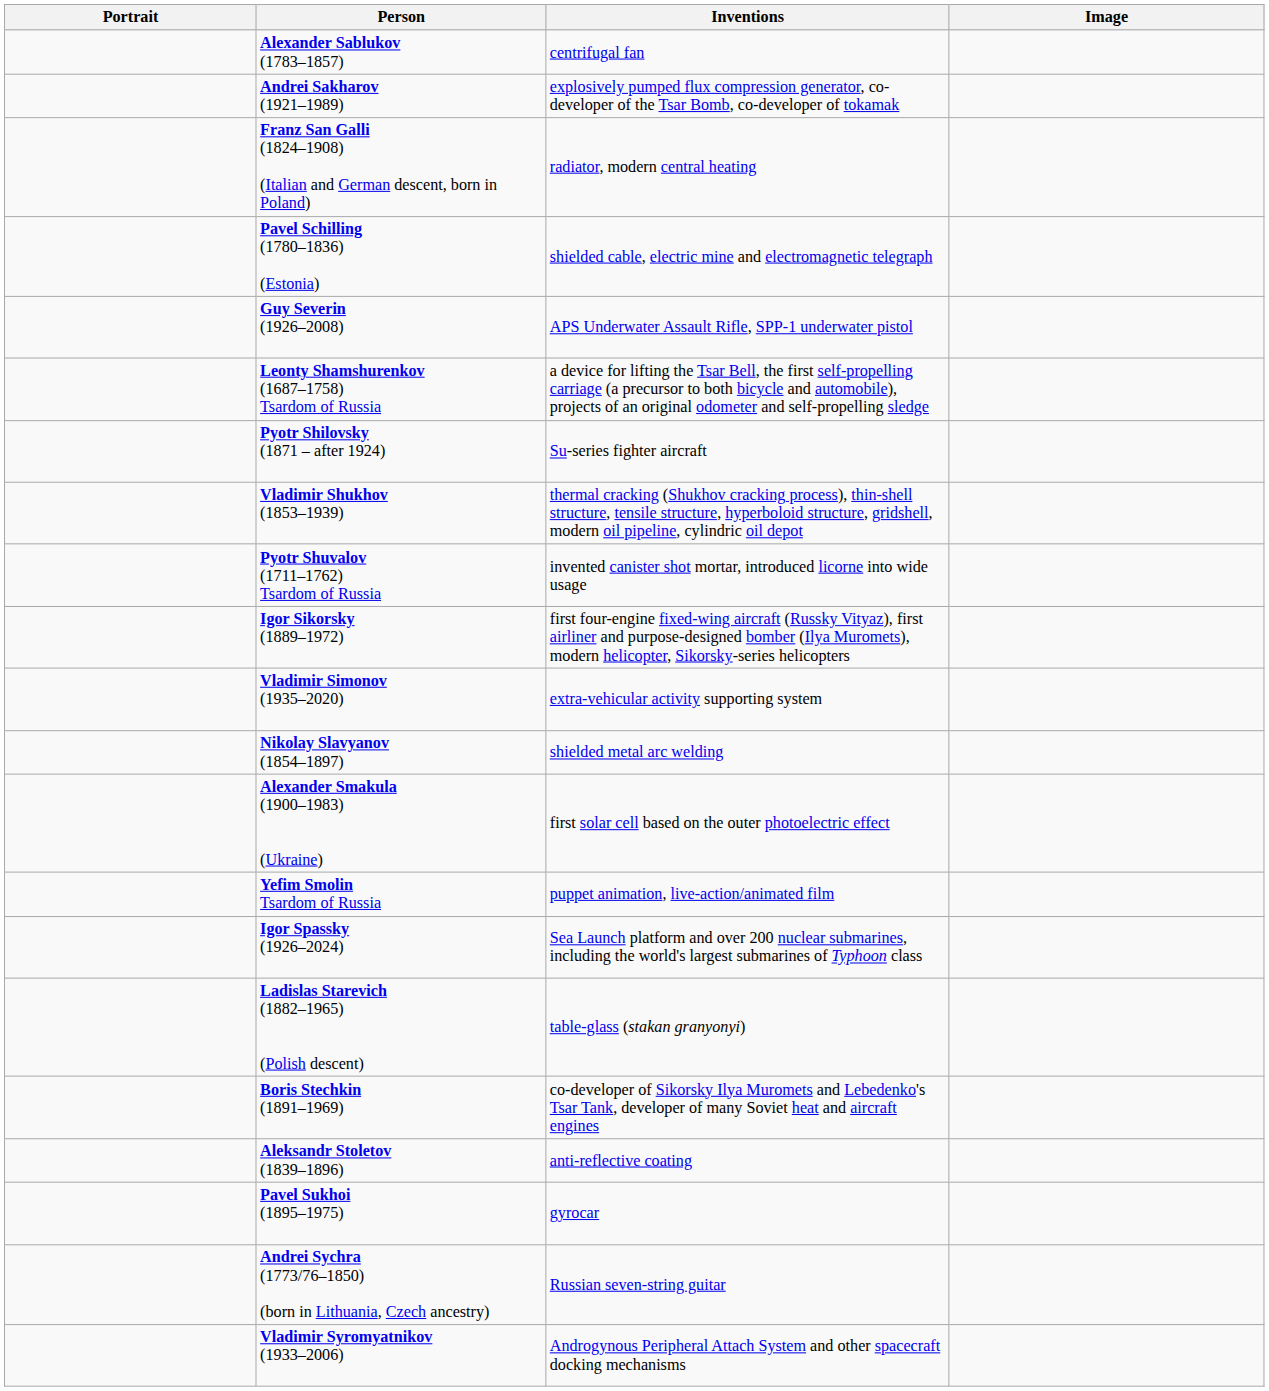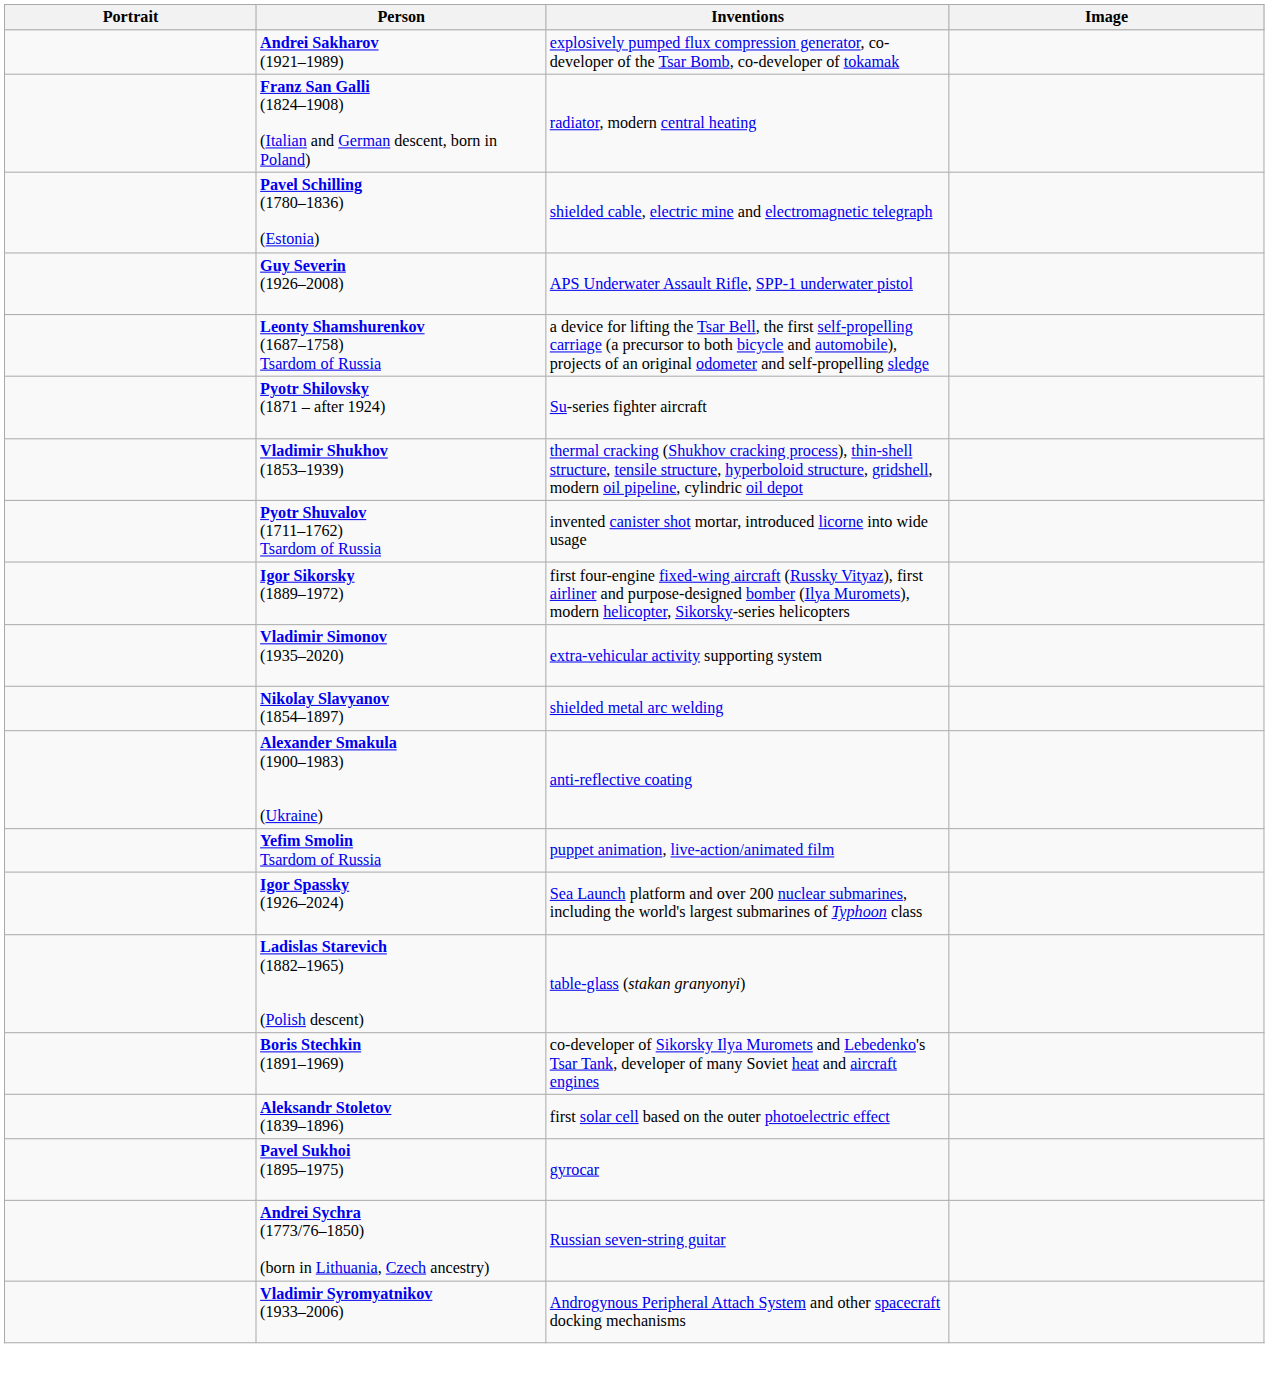 <table class="wikitable">
 <tr style="background:#ccc;">
 <th width=20%>Portrait</th>
 <th width=23%>Person</th>
 <th width=32%>Inventions</th>
 <th width=25%>Image</th>
-</tr>
-<tr>
-<td align=center></td>
-<td><strong><a href='#'>Alexander Sablukov</a></strong><br> (1783–1857)<br> </td>
-<td><a href='#'>centrifugal fan</a></td>
-<td align=center></td>
 </tr>
 <tr>
 <td align=center></td>
 <td><strong><a href='#'>Andrei Sakharov</a></strong><br> (1921–1989)<br> </td>
 <td><a href='#'>explosively pumped flux compression generator</a>, co-developer of the <a href='#'>Tsar Bomb</a>, co-developer of <a href='#'>tokamak</a></td>
 <td align=center></td>
 </tr>
 <tr>
 <td align=center></td>
 <td><strong><a href='#'>Franz San Galli</a></strong><br>(1824–1908)<br><br>(<a href='#'>Italian</a> and <a href='#'>German</a> descent, born in <a href='#'>Poland</a>)</td>
 <td><a href='#'>radiator</a>, modern <a href='#'>central heating</a></td>
 <td align=center></td>
 </tr>
 <tr>
 <td align=center></td>
 <td><strong><a href='#'>Pavel Schilling</a></strong><br> (1780–1836)<br>  <br>(<a href='#'>Estonia</a>)</td>
 <td><a href='#'>shielded cable</a>, <a href='#'>electric mine</a> and <a href='#'>electromagnetic telegraph</a></td>
 <td align=center></td>
 </tr>
 <tr>
 <td align=center></td>
 <td><strong><a href='#'>Guy Severin</a></strong><br> (1926–2008)<br>  <br></td>
 <td><a href='#'>APS Underwater Assault Rifle</a>, <a href='#'>SPP-1 underwater pistol</a></td>
 <td align=center></td>
 </tr>
 <tr>
 <td align=center></td>
 <td><strong><a href='#'>Leonty Shamshurenkov</a></strong><br> (1687–1758)<br> <a href='#'>Tsardom of Russia</a> <br></td>
 <td>a device for lifting the <a href='#'>Tsar Bell</a>, the first <a href='#'>self-propelling carriage</a> (a precursor to both <a href='#'>bicycle</a> and <a href='#'>automobile</a>), projects of an original <a href='#'>odometer</a> and self-propelling <a href='#'>sledge</a></td>
 <td align=center></td>
 </tr>
 <tr>
 <td align=center></td>
 <td><strong><a href='#'>Pyotr Shilovsky</a></strong><br> (1871 – after 1924)<br> <br></td>
 <td><a href='#'>Su</a>-series fighter aircraft</td>
 <td align=center></td>
 </tr>
 <tr>
 <td align=center></td>
 <td><strong><a href='#'>Vladimir Shukhov</a></strong><br> (1853–1939)<br> <br> </td>
 <td><a href='#'>thermal cracking</a> (<a href='#'>Shukhov cracking process</a>), <a href='#'>thin-shell structure</a>, <a href='#'>tensile structure</a>, <a href='#'>hyperboloid structure</a>, <a href='#'>gridshell</a>, modern <a href='#'>oil pipeline</a>, cylindric <a href='#'>oil depot</a></td>
 <td align=center></td>
 </tr>
 <tr>
 <td align=center></td>
 <td><strong><a href='#'>Pyotr Shuvalov</a></strong><br>(1711–1762)<br> <a href='#'>Tsardom of Russia</a><br></td>
 <td>invented <a href='#'>canister shot</a> mortar, introduced <a href='#'>licorne</a> into wide usage</td>
 <td align=center></td>
 </tr>
 <tr>
 <td align=center></td>
 <td><strong><a href='#'>Igor Sikorsky</a></strong><br> (1889–1972)<br> <br></td>
 <td>first four-engine <a href='#'>fixed-wing aircraft</a> (<a href='#'>Russky Vityaz</a>), first <a href='#'>airliner</a> and purpose-designed <a href='#'>bomber</a> (<a href='#'>Ilya Muromets</a>), modern <a href='#'>helicopter</a>, <a href='#'>Sikorsky</a>-series helicopters</td>
 <td align=center></td>
 </tr>
 <tr>
 <td align=center></td>
 <td><strong><a href='#'>Vladimir Simonov</a></strong><br> (1935–2020)<br> <br></td>
 <td><a href='#'>extra-vehicular activity</a> supporting system</td>
 <td align=center></td>
 </tr>
 <tr>
 <td align=center></td>
 <td><strong><a href='#'>Nikolay Slavyanov</a></strong><br> (1854–1897)<br> </td>
 <td><a href='#'>shielded metal arc welding</a></td>
 <td align=center></td>
 </tr>
 <tr>
 <td align=center></td>
 <td><strong><a href='#'>Alexander Smakula</a></strong><br> (1900–1983)<br>  <br><br>(<a href='#'>Ukraine</a>)</td>
-<td>first <a href='#'>solar cell</a> based on the outer <a href='#'>photoelectric effect</a></td>
+<td><a href='#'>anti-reflective coating</a></td>
 <td align=center></td>
 </tr>
 <tr>
 <td align=center></td>
 <td><strong><a href='#'>Yefim Smolin</a></strong><br> <a href='#'>Tsardom of Russia</a><br></td>
 <td><a href='#'>puppet animation</a>, <a href='#'>live-action/animated film</a></td>
 <td align=center></td>
 </tr>
 <tr>
 <td align=center></td>
 <td><strong><a href='#'>Igor Spassky</a></strong><br> (1926–2024)<br> <br></td>
 <td><a href='#'>Sea Launch</a> platform and over 200 <a href='#'>nuclear submarines</a>, including the world's largest submarines of <em><a href='#'>Typhoon</a></em> class</td>
 <td align=center></td>
 </tr>
 <tr>
 <td align=center></td>
 <td><strong><a href='#'>Ladislas Starevich</a></strong><br> (1882–1965)<br> <br><br>(<a href='#'>Polish</a> descent)</td>
 <td><a href='#'>table-glass</a> (<em>stakan granyonyi</em>)</td>
 <td align=center></td>
 </tr>
 <tr>
 <td align=center></td>
 <td><strong><a href='#'>Boris Stechkin</a></strong><br> (1891–1969)<br> <br></td>
 <td>co-developer of <a href='#'>Sikorsky Ilya Muromets</a> and <a href='#'>Lebedenko</a>'s <a href='#'>Tsar Tank</a>, developer of many Soviet <a href='#'>heat</a> and <a href='#'>aircraft engines</a></td>
 <td align=center></td>
 </tr>
 <tr>
 <td align=center></td>
 <td><strong><a href='#'>Aleksandr Stoletov</a></strong><br> (1839–1896)<br></td>
-<td><a href='#'>anti-reflective coating</a></td>
+<td>first <a href='#'>solar cell</a> based on the outer <a href='#'>photoelectric effect</a></td>
 <td align=center></td>
 </tr>
 <tr>
 <td align=center></td>
 <td><strong><a href='#'>Pavel Sukhoi</a></strong><br> (1895–1975)<br> <br></td>
 <td><a href='#'>gyrocar</a></td>
 <td align=center></td>
 </tr>
 <tr>
 <td align=center></td>
 <td><strong><a href='#'>Andrei Sychra</a></strong><br> (1773/76–1850)<br><br>(born in <a href='#'>Lithuania</a>, <a href='#'>Czech</a> ancestry)</td>
 <td><a href='#'>Russian seven-string guitar</a></td>
 <td align=center></td>
 </tr>
 <tr>
 <td align=center></td>
 <td><strong><a href='#'>Vladimir Syromyatnikov</a></strong><br> (1933–2006)<br> <br></td>
 <td><a href='#'>Androgynous Peripheral Attach System</a> and other <a href='#'>spacecraft</a> docking mechanisms</td>
 <td align=center></td>
 </tr>
 </table>
